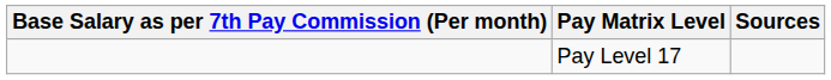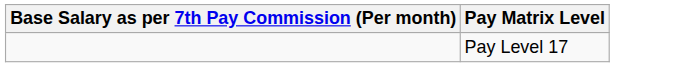 <table class="wikitable mw-collapsible" style="margin: 1ex 0 1ex 1ex; ">
 <tr>
 <th>Base Salary as per <a href='#'>7th Pay Commission</a> (Per month)</th>
 <th>Pay Matrix Level</th>
-<th>Sources</th>
 </tr>
 <tr>
 <td></td>
 <td>Pay Level 17</td>
-<td></td>
 </tr>
 </table>
